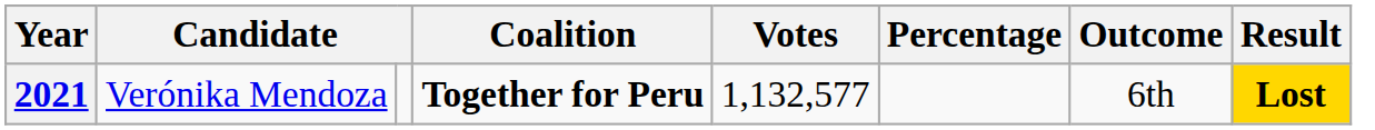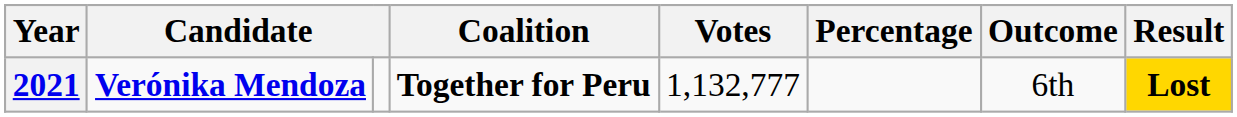 <table class="wikitable" style="text-align:center">
 <tr>
 <th>Year</th>
 <th colspan="2">Candidate</th>
 <th>Coalition</th>
 <th>Votes</th>
 <th>Percentage</th>
 <th>Outcome</th>
 <th>Result</th>
 </tr>
 <tr>
 <th><strong><a href='#'>2021</a></strong></th>
-<td><a href='#'>Verónika Mendoza</a></td>
+<td><strong><a href='#'>Verónika Mendoza</a></strong></td>
 <td></td>
 <td><strong>Together for Peru</strong></td>
-<td>1,132,577</td>
+<td>1,132,777</td>
 <td></td>
 <td>6th</td>
 <td style="background: gold;"><strong>Lost</strong> </td>
 </tr>
 </table>
